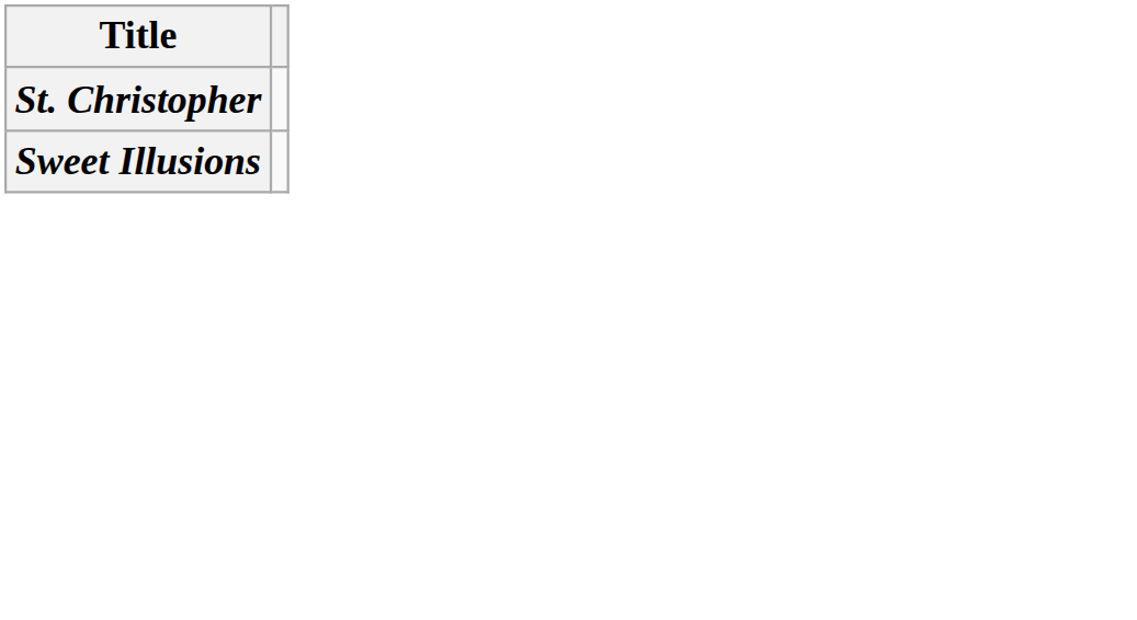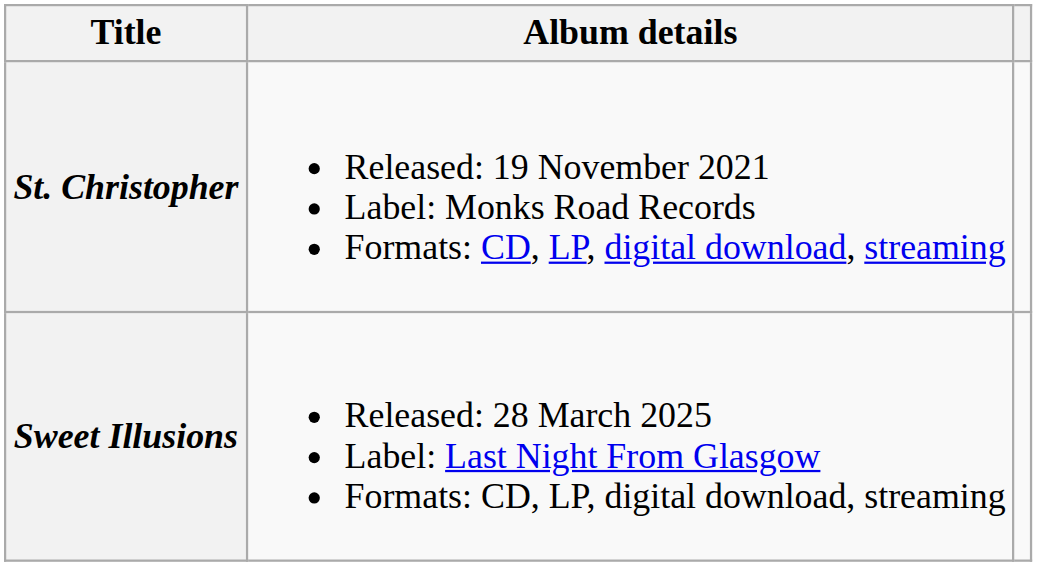 <table class="wikitable plainrowheaders">
 <tr>
 <th scope="col">Title</th>
+<th scope="col">Album details</th>
 <th scope="col"></th>
 </tr>
 <tr>
 <th scope="row"><em>St. Christopher</em></th>
+<td><br><ul><li>Released: 19 November 2021</li><li>Label: Monks Road Records</li><li>Formats: <a href='#'>CD</a>, <a href='#'>LP</a>, <a href='#'>digital download</a>, <a href='#'>streaming</a></li></ul></td>
 <td></td>
 </tr>
 <tr>
 <th scope="row"><em>Sweet Illusions</em></th>
+<td><br><ul><li>Released: 28 March 2025</li><li>Label: <a href='#'>Last Night From Glasgow</a></li><li>Formats: CD, LP, digital download, streaming</li></ul></td>
 <td></td>
 </tr>
 </table>
